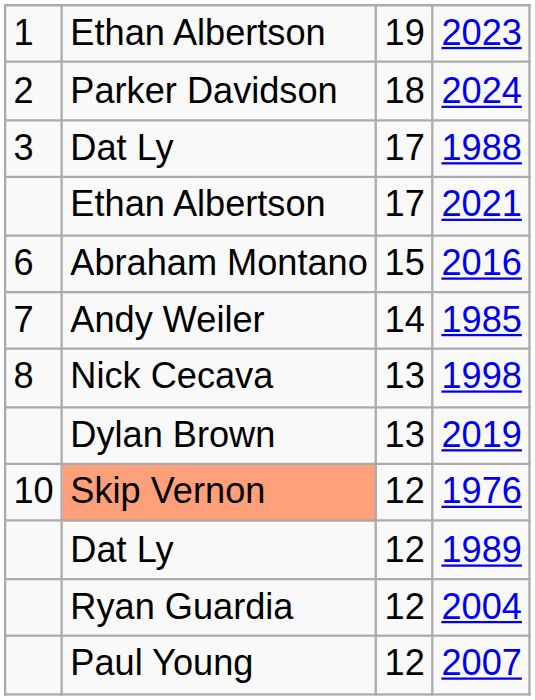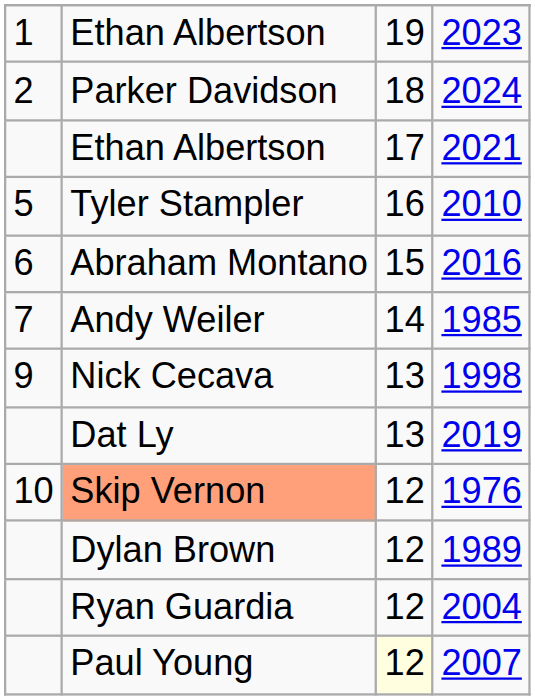 <table class="wikitable">
 <tr>
 </tr>
 <tr>
 <td>1</td>
 <td>Ethan Albertson</td>
 <td>19</td>
 <td><a href='#'>2023</a></td>
 </tr>
 <tr>
 <td>2</td>
 <td>Parker Davidson</td>
 <td>18</td>
 <td><a href='#'>2024</a></td>
 </tr>
 <tr>
-<td>3</td>
-<td>Dat Ly</td>
-<td>17</td>
-<td><a href='#'>1988</a></td>
-</tr>
-<tr>
 <td></td>
 <td>Ethan Albertson</td>
 <td>17</td>
 <td><a href='#'>2021</a></td>
+</tr>
+<tr>
+<td>5</td>
+<td>Tyler Stampler</td>
+<td>16</td>
+<td><a href='#'>2010</a></td>
 </tr>
 <tr>
 <td>6</td>
 <td>Abraham Montano</td>
 <td>15</td>
 <td><a href='#'>2016</a></td>
 </tr>
 <tr>
 <td>7</td>
 <td>Andy Weiler</td>
 <td>14</td>
 <td><a href='#'>1985</a></td>
 </tr>
 <tr>
-<td>8</td>
+<td>9</td>
 <td>Nick Cecava</td>
 <td>13</td>
 <td><a href='#'>1998</a></td>
 </tr>
 <tr>
 <td></td>
-<td>Dylan Brown</td>
+<td>Dat Ly</td>
 <td>13</td>
 <td><a href='#'>2019</a></td>
 </tr>
 <tr>
 <td>10</td>
 <td style="background: lightsalmon;">Skip Vernon</td>
 <td>12</td>
 <td><a href='#'>1976</a></td>
 </tr>
 <tr>
 <td></td>
-<td>Dat Ly</td>
+<td>Dylan Brown</td>
 <td>12</td>
 <td><a href='#'>1989</a></td>
 </tr>
 <tr>
 <td></td>
 <td>Ryan Guardia</td>
 <td>12</td>
 <td><a href='#'>2004</a></td>
 </tr>
 <tr>
 <td></td>
 <td>Paul Young</td>
-<td>12</td>
+<td style="background: lightyellow;">12</td>
 <td><a href='#'>2007</a></td>
 </tr>
 </table>
